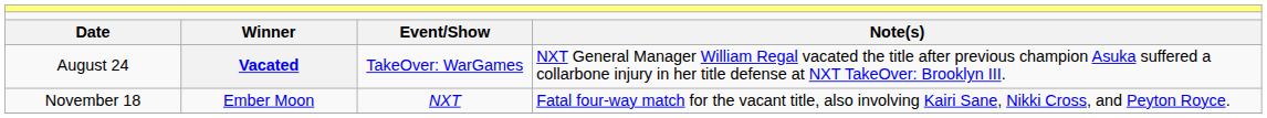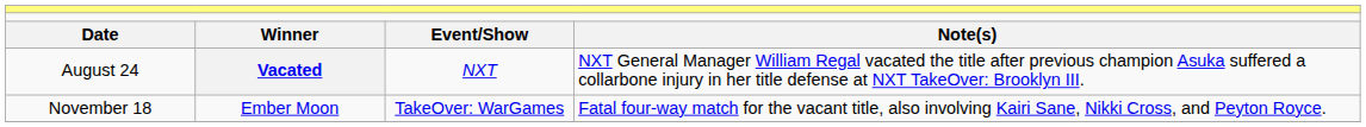 <table class="wikitable" style="text-align:center; width:100%;">
 <tr style="background:#FFFF80;">
 <td colspan="5"></td>
 </tr>
 <tr>
 <td colspan="5"><strong></strong></td>
 </tr>
 <tr>
 <th width=14%>Date</th>
 <th width=14%>Winner</th>
 <th width=14%>Event/Show</th>
 <th width=58%>Note(s)</th>
 </tr>
 <tr>
 <td>August 24<br></td>
 <th><a href='#'>Vacated</a></th>
-<td><a href='#'>TakeOver: WarGames</a></td>
+<td><em><a href='#'>NXT</a></em></td>
 <td align=left><a href='#'>NXT</a> General Manager <a href='#'>William Regal</a> vacated the title after previous champion <a href='#'>Asuka</a> suffered a collarbone injury in her title defense at <a href='#'>NXT TakeOver: Brooklyn III</a>.</td>
 </tr>
 <tr>
 <td>November 18</td>
 <td><a href='#'>Ember Moon</a></td>
-<td><em><a href='#'>NXT</a></em></td>
+<td><a href='#'>TakeOver: WarGames</a></td>
 <td align=left><a href='#'>Fatal four-way match</a> for the vacant title, also involving <a href='#'>Kairi Sane</a>, <a href='#'>Nikki Cross</a>, and <a href='#'>Peyton Royce</a>.</td>
 </tr>
 <tr>
 </tr>
 </table>
